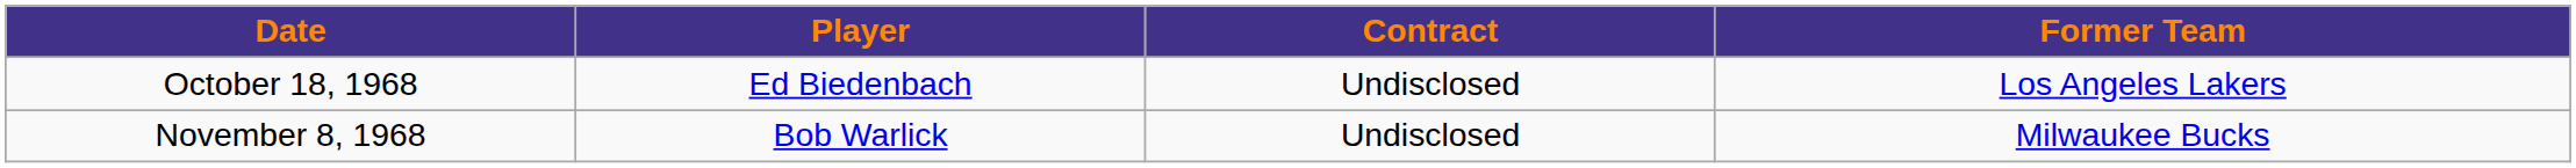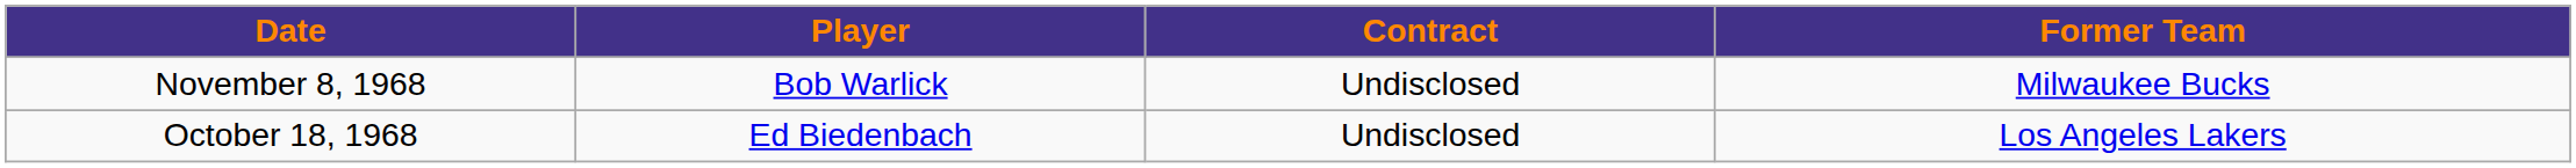 <table class="wikitable sortable sortable">
 <tr>
 <th style="background:#423189; color:#FF8800" width="10%">Date</th>
 <th style="background:#423189; color:#FF8800" width="10%">Player</th>
 <th style="background:#423189; color:#FF8800" width="10%">Contract</th>
 <th style="background:#423189; color:#FF8800" width="15%">Former Team</th>
 </tr>
 <tr style="text-align: center">
+<td>November 8, 1968</td>
+<td><a href='#'>Bob Warlick</a></td>
+<td>Undisclosed</td>
+<td><a href='#'>Milwaukee Bucks</a></td>
+</tr>
+<tr style="text-align: center">
 <td>October 18, 1968</td>
 <td><a href='#'>Ed Biedenbach</a></td>
 <td>Undisclosed</td>
 <td><a href='#'>Los Angeles Lakers</a></td>
 </tr>
-<tr style="text-align: center">
-<td>November 8, 1968</td>
-<td><a href='#'>Bob Warlick</a></td>
-<td>Undisclosed</td>
-<td><a href='#'>Milwaukee Bucks</a></td>
-</tr>
 </table>
